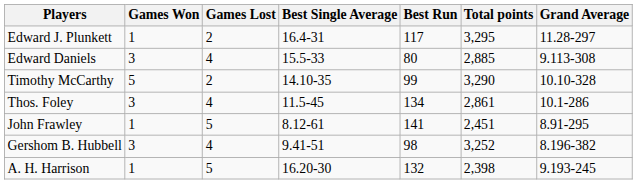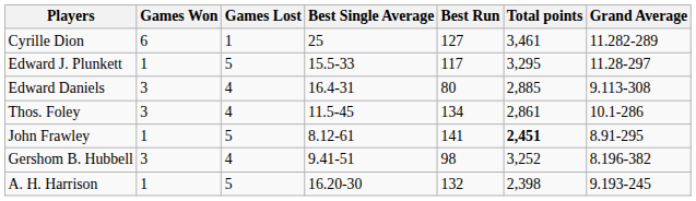 <table class="wikitable">
 <tr>
 <th>Players</th>
 <th>Games Won</th>
 <th>Games Lost</th>
 <th>Best Single Average</th>
 <th>Best Run</th>
 <th>Total points</th>
 <th>Grand Average</th>
 </tr>
 <tr>
+<td>Cyrille Dion</td>
+<td>6</td>
+<td>1</td>
+<td>25</td>
+<td>127</td>
+<td>3,461</td>
+<td>11.282-289</td>
+</tr>
+<tr>
 <td>Edward J. Plunkett</td>
 <td>1</td>
-<td>2</td>
-<td>16.4-31</td>
+<td>5</td>
+<td>15.5-33</td>
 <td>117</td>
 <td>3,295</td>
 <td>11.28-297</td>
 </tr>
 <tr>
 <td>Edward Daniels</td>
 <td>3</td>
 <td>4</td>
-<td>15.5-33</td>
+<td>16.4-31</td>
 <td>80</td>
 <td>2,885</td>
 <td>9.113-308</td>
-</tr>
-<tr>
-<td>Timothy McCarthy</td>
-<td>5</td>
-<td>2</td>
-<td>14.10-35</td>
-<td>99</td>
-<td>3,290</td>
-<td>10.10-328</td>
 </tr>
 <tr>
 <td>Thos. Foley</td>
 <td>3</td>
 <td>4</td>
 <td>11.5-45</td>
 <td>134</td>
 <td>2,861</td>
 <td>10.1-286</td>
 </tr>
 <tr>
 <td>John Frawley</td>
 <td>1</td>
 <td>5</td>
 <td>8.12-61</td>
 <td>141</td>
-<td>2,451</td>
+<td><strong>2,451</strong></td>
 <td>8.91-295</td>
 </tr>
 <tr>
 <td>Gershom B. Hubbell</td>
 <td>3</td>
 <td>4</td>
 <td>9.41-51</td>
 <td>98</td>
 <td>3,252</td>
 <td>8.196-382</td>
 </tr>
 <tr>
 <td>A. H. Harrison</td>
 <td>1</td>
 <td>5</td>
 <td>16.20-30</td>
 <td>132</td>
 <td>2,398</td>
 <td>9.193-245</td>
 </tr>
 </table>
